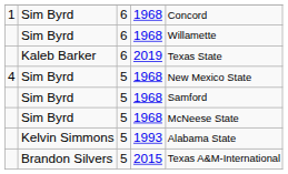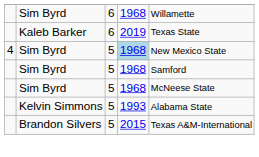 <table class="wikitable">
 <tr>
-</tr>
-<tr>
-<td>1</td>
-<td>Sim Byrd</td>
-<td>6</td>
-<td><a href='#'>1968</a></td>
-<td style="font-size:80%;">Concord</td>
 </tr>
 <tr>
 <td></td>
 <td>Sim Byrd</td>
 <td>6</td>
 <td><a href='#'>1968</a></td>
 <td style="font-size:80%;">Willamette</td>
 </tr>
 <tr>
 <td></td>
 <td>Kaleb Barker</td>
 <td>6</td>
 <td><a href='#'>2019</a></td>
 <td style="font-size:80%;">Texas State</td>
 </tr>
 <tr>
 <td>4</td>
 <td>Sim Byrd</td>
 <td>5</td>
-<td><a href='#'>1968</a></td>
+<td style="background: lightblue;"><a href='#'>1968</a></td>
 <td style="font-size:80%;">New Mexico State</td>
 </tr>
 <tr>
 <td></td>
 <td>Sim Byrd</td>
 <td>5</td>
 <td><a href='#'>1968</a></td>
 <td style="font-size:80%;">Samford</td>
 </tr>
 <tr>
 <td></td>
 <td>Sim Byrd</td>
 <td>5</td>
 <td><a href='#'>1968</a></td>
 <td style="font-size:80%;">McNeese State</td>
 </tr>
 <tr>
 <td></td>
 <td>Kelvin Simmons</td>
 <td>5</td>
 <td><a href='#'>1993</a></td>
 <td style="font-size:80%;">Alabama State</td>
 </tr>
 <tr>
 <td></td>
 <td>Brandon Silvers</td>
 <td>5</td>
 <td><a href='#'>2015</a></td>
 <td style="font-size:80%;">Texas A&M-International</td>
 </tr>
 </table>
